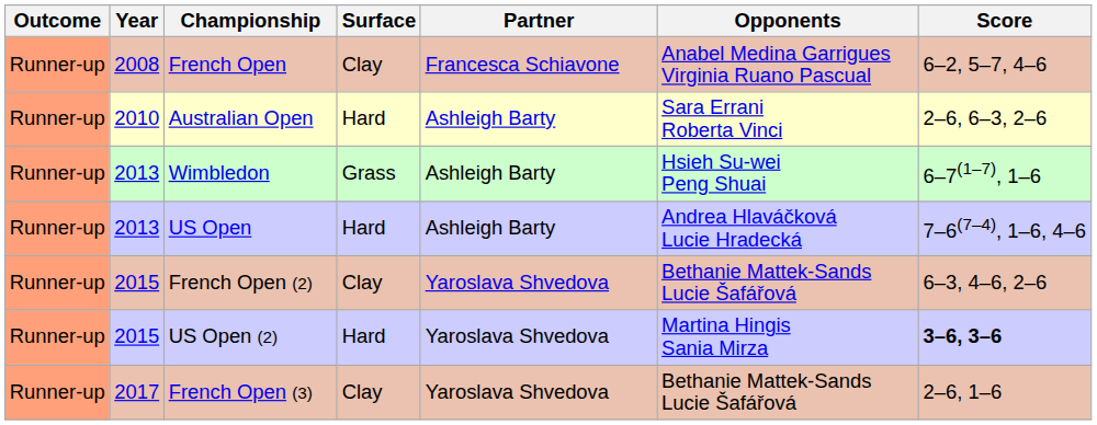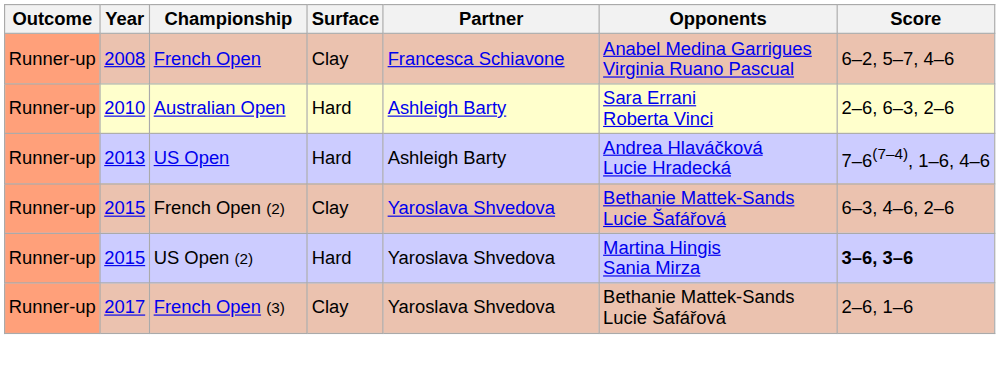 <table class="sortable wikitable">
 <tr>
 <th>Outcome</th>
 <th>Year</th>
 <th width=130>Championship</th>
 <th>Surface</th>
 <th width=180>Partner</th>
 <th width=200>Opponents</th>
 <th class="unsortable">Score</th>
 </tr>
 <tr bgcolor=#ebc2af>
 <td bgcolor=#ffa07a>Runner-up</td>
 <td><a href='#'>2008</a></td>
 <td><a href='#'>French Open</a></td>
 <td>Clay</td>
 <td> <a href='#'>Francesca Schiavone</a></td>
 <td> <a href='#'>Anabel Medina Garrigues</a> <br>  <a href='#'>Virginia Ruano Pascual</a></td>
 <td>6–2, 5–7, 4–6</td>
 </tr>
 <tr style="background:#ffc;">
 <td bgcolor=ffa07a>Runner-up</td>
 <td><a href='#'>2010</a></td>
 <td><a href='#'>Australian Open</a></td>
 <td>Hard</td>
 <td> <a href='#'>Ashleigh Barty</a></td>
 <td> <a href='#'>Sara Errani</a> <br>  <a href='#'>Roberta Vinci</a></td>
 <td>2–6, 6–3, 2–6</td>
-</tr>
-<tr style="background:#CCFFCC;">
-<td bgcolor=ffa07a>Runner-up</td>
-<td><a href='#'>2013</a></td>
-<td><a href='#'>Wimbledon</a></td>
-<td>Grass</td>
-<td> Ashleigh Barty</td>
-<td> <a href='#'>Hsieh Su-wei</a> <br>  <a href='#'>Peng Shuai</a></td>
-<td>6–7<sup>(1–7)</sup>, 1–6</td>
 </tr>
 <tr bgcolor="#CCCCFF">
 <td bgcolor=ffa07a>Runner-up</td>
 <td><a href='#'>2013</a></td>
 <td><a href='#'>US Open</a></td>
 <td>Hard</td>
 <td> Ashleigh Barty</td>
 <td> <a href='#'>Andrea Hlaváčková</a> <br>  <a href='#'>Lucie Hradecká</a></td>
 <td>7–6<sup>(7–4)</sup>, 1–6, 4–6</td>
 </tr>
 <tr bgcolor=#ebc2af>
 <td bgcolor=ffa07a>Runner-up</td>
 <td><a href='#'>2015</a></td>
 <td>French Open <small>(2)</small></td>
 <td>Clay</td>
 <td> <a href='#'>Yaroslava Shvedova</a></td>
 <td> <a href='#'>Bethanie Mattek-Sands</a> <br>  <a href='#'>Lucie Šafářová</a></td>
 <td>6–3, 4–6, 2–6</td>
 </tr>
 <tr bgcolor=#CCCCFF>
 <td bgcolor=ffa07a>Runner-up</td>
 <td><a href='#'>2015</a></td>
 <td>US Open <small>(2)</small></td>
 <td>Hard</td>
 <td> Yaroslava Shvedova</td>
 <td> <a href='#'>Martina Hingis</a> <br>  <a href='#'>Sania Mirza</a></td>
 <td><strong>3–6, 3–6</strong></td>
 </tr>
 <tr bgcolor=#ebc2af>
 <td bgcolor=ffa07a>Runner-up</td>
 <td><a href='#'>2017</a></td>
 <td><a href='#'>French Open</a>  <small>(3)</small></td>
 <td>Clay</td>
 <td> Yaroslava Shvedova</td>
 <td> Bethanie Mattek-Sands <br>  Lucie Šafářová</td>
 <td>2–6, 1–6</td>
 </tr>
 </table>
